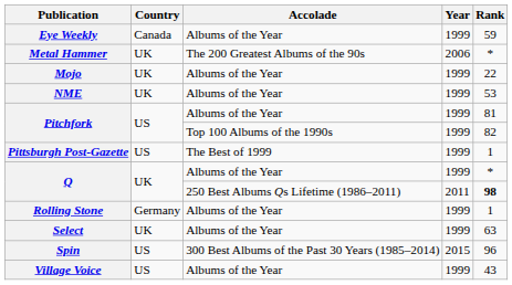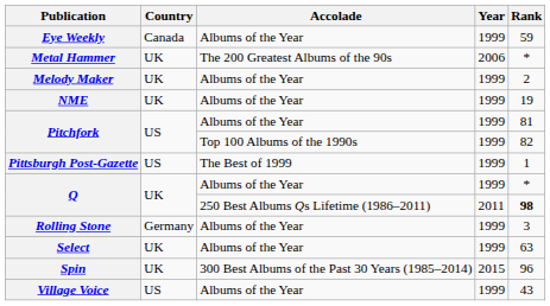 <table class="wikitable plainrowheaders">
 <tr>
 <th>Publication</th>
 <th>Country</th>
 <th>Accolade</th>
 <th>Year</th>
 <th>Rank</th>
 </tr>
 <tr>
 <th scope="row"><em><a href='#'>Eye Weekly</a></em></th>
 <td>Canada</td>
 <td>Albums of the Year</td>
 <td>1999</td>
 <td style="text-align:center;">59</td>
 </tr>
 <tr>
 <th scope="row"><em><a href='#'>Metal Hammer</a></em></th>
 <td>UK</td>
 <td>The 200 Greatest Albums of the 90s</td>
 <td>2006</td>
 <td style="text-align:center;">*</td>
 </tr>
 <tr>
-<th scope="row"><em><a href='#'>Mojo</a></em></th>
+<th scope="row"><em><a href='#'>Melody Maker</a></em></th>
 <td>UK</td>
 <td>Albums of the Year</td>
 <td>1999</td>
-<td style="text-align:center;">22</td>
+<td style="text-align:center;">2</td>
 </tr>
 <tr>
 <th scope="row"><em><a href='#'>NME</a></em></th>
 <td>UK</td>
 <td>Albums of the Year</td>
 <td>1999</td>
-<td style="text-align:center;">53</td>
+<td style="text-align:center;">19</td>
 </tr>
 <tr>
 <th scope="row" rowspan=2><em><a href='#'>Pitchfork</a></em></th>
 <td rowspan=2>US</td>
 <td>Albums of the Year</td>
 <td>1999</td>
 <td style="text-align:center;">81</td>
 </tr>
 <tr>
 <td>Top 100 Albums of the 1990s</td>
 <td>1999</td>
 <td style="text-align:center;">82</td>
 </tr>
 <tr>
 <th scope="row"><em><a href='#'>Pittsburgh Post-Gazette</a></em></th>
 <td>US</td>
 <td>The Best of 1999</td>
 <td>1999</td>
 <td style="text-align:center;">1</td>
 </tr>
 <tr>
 <th scope="row" rowspan=2><em><a href='#'>Q</a></em></th>
 <td rowspan=2>UK</td>
 <td>Albums of the Year</td>
 <td>1999</td>
 <td style="text-align:center;">*</td>
 </tr>
 <tr>
 <td>250 Best Albums <em>Q</em>s Lifetime (1986–2011)</td>
 <td>2011</td>
 <td style="text-align:center;"><strong>98</strong></td>
 </tr>
 <tr>
 <th scope="row"><em><a href='#'>Rolling Stone</a></em></th>
 <td>Germany</td>
 <td>Albums of the Year</td>
 <td>1999</td>
-<td style="text-align:center;">1</td>
+<td style="text-align:center;">3</td>
 </tr>
 <tr>
 <th scope="row"><em><a href='#'>Select</a></em></th>
 <td>UK</td>
 <td>Albums of the Year</td>
 <td>1999</td>
 <td style="text-align:center;">63</td>
 </tr>
 <tr>
 <th scope="row"><em><a href='#'>Spin</a></em></th>
-<td>US</td>
+<td>UK</td>
 <td>300 Best Albums of the Past 30 Years (1985–2014)</td>
 <td>2015</td>
 <td style="text-align:center;">96</td>
 </tr>
 <tr>
 <th scope="row"><em><a href='#'>Village Voice</a></em></th>
 <td>US</td>
 <td>Albums of the Year</td>
 <td>1999</td>
 <td style="text-align:center;">43</td>
 </tr>
 </table>
